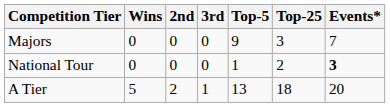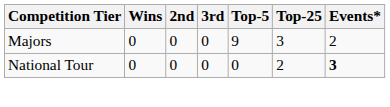 <table class="wikitable">
 <tr>
 <th>Competition Tier</th>
 <th>Wins</th>
 <th>2nd</th>
 <th>3rd</th>
 <th>Top-5</th>
 <th>Top-25</th>
 <th>Events*</th>
 </tr>
 <tr>
 <td>Majors</td>
 <td>0</td>
 <td>0</td>
 <td>0</td>
 <td>9</td>
 <td>3</td>
-<td>7</td>
+<td>2</td>
 </tr>
 <tr>
 <td>National Tour</td>
 <td>0</td>
 <td>0</td>
 <td>0</td>
-<td>1</td>
+<td>0</td>
 <td>2</td>
 <td><strong>3</strong></td>
 </tr>
-<tr>
-<td>A Tier</td>
-<td>5</td>
-<td>2</td>
-<td>1</td>
-<td>13</td>
-<td>18</td>
-<td>20</td>
-</tr>
 </table>
